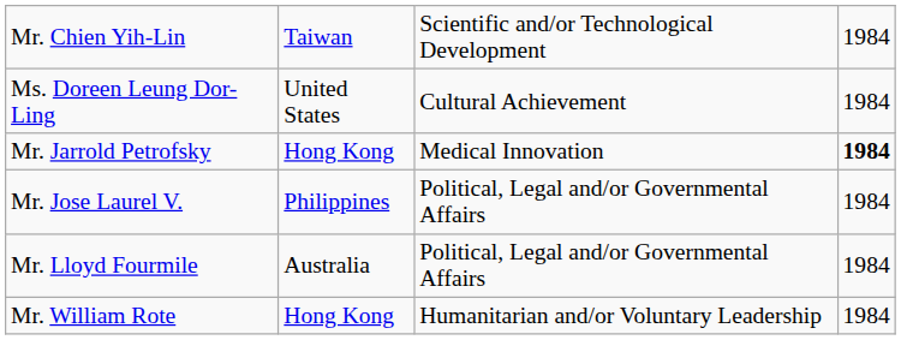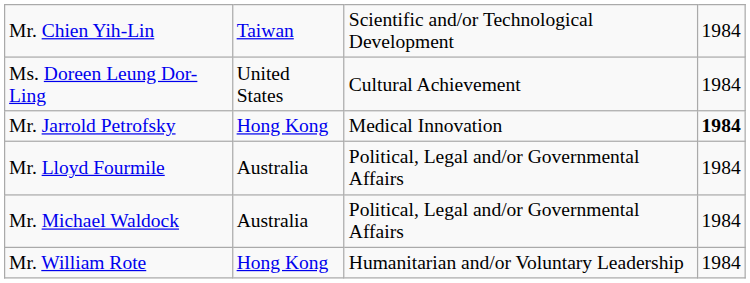 <table class="wikitable">
 <tr>
 <td>Mr. <a href='#'>Chien Yih-Lin</a></td>
 <td><a href='#'>Taiwan</a></td>
 <td>Scientific and/or Technological Development</td>
 <td style="text-align:right;">1984</td>
 </tr>
 <tr>
 <td>Ms. <a href='#'>Doreen Leung Dor-Ling</a></td>
 <td>United States</td>
 <td>Cultural Achievement</td>
 <td style="text-align:right;">1984</td>
 </tr>
 <tr>
 <td>Mr. <a href='#'>Jarrold Petrofsky</a></td>
 <td><a href='#'>Hong Kong</a></td>
 <td>Medical Innovation</td>
 <td style="text-align:right;"><strong>1984</strong></td>
 </tr>
 <tr>
-<td>Mr. <a href='#'>Jose Laurel V.</a></td>
-<td><a href='#'>Philippines</a></td>
+<td>Mr. <a href='#'>Lloyd Fourmile</a></td>
+<td>Australia</td>
 <td>Political, Legal and/or Governmental Affairs</td>
 <td style="text-align:right;">1984</td>
 </tr>
 <tr>
-<td>Mr. <a href='#'>Lloyd Fourmile</a></td>
+<td>Mr. <a href='#'>Michael Waldock</a></td>
 <td>Australia</td>
 <td>Political, Legal and/or Governmental Affairs</td>
 <td style="text-align:right;">1984</td>
 </tr>
 <tr>
 <td>Mr. <a href='#'>William Rote</a></td>
 <td><a href='#'>Hong Kong</a></td>
 <td>Humanitarian and/or Voluntary Leadership</td>
 <td style="text-align:right;">1984</td>
 </tr>
 </table>
